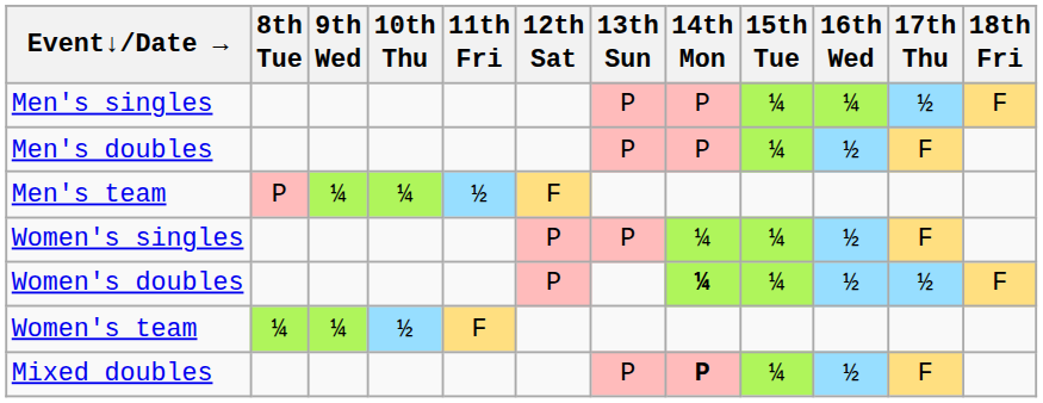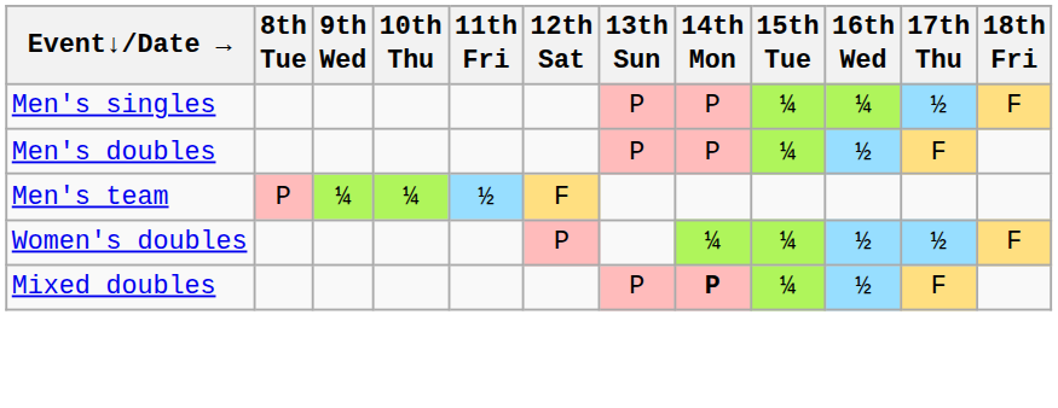 <table class="wikitable" style="margin:0.5em auto; font-size:90%; line-height:1.25em; text-align:center;">
 <tr>
 <th>Event↓/Date →</th>
 <th>8th<br>Tue</th>
 <th>9th<br>Wed</th>
 <th>10th<br>Thu</th>
 <th>11th<br>Fri</th>
 <th>12th<br>Sat</th>
 <th>13th<br>Sun</th>
 <th>14th<br>Mon</th>
 <th>15th<br>Tue</th>
 <th>16th<br>Wed</th>
 <th>17th<br>Thu</th>
 <th>18th<br>Fri</th>
 </tr>
 <tr>
 <td align="left"><a href='#'>Men's singles</a></td>
 <td></td>
 <td></td>
 <td></td>
 <td></td>
 <td></td>
 <td bgcolor="#FFBBBB">P</td>
 <td bgcolor="#FFBBBB">P</td>
 <td bgcolor="#AFF55B">¼</td>
 <td bgcolor="#AFF55B">¼</td>
 <td bgcolor="#97DEFF">½</td>
 <td bgcolor="#FFDF80">F</td>
 </tr>
 <tr>
 <td align="left"><a href='#'>Men's doubles</a></td>
 <td></td>
 <td></td>
 <td></td>
 <td></td>
 <td></td>
 <td bgcolor="#FFBBBB">P</td>
 <td bgcolor="#FFBBBB">P</td>
 <td bgcolor="#AFF55B">¼</td>
 <td bgcolor="#97DEFF">½</td>
 <td bgcolor="#FFDF80">F</td>
 <td></td>
 </tr>
 <tr>
 <td align="left"><a href='#'>Men's team</a></td>
 <td bgcolor="#FFBBBB">P</td>
 <td bgcolor="#AFF55B">¼</td>
 <td bgcolor="#AFF55B">¼</td>
 <td bgcolor="#97DEFF">½</td>
 <td bgcolor="#FFDF80">F</td>
 <td></td>
 <td></td>
 <td></td>
 <td></td>
 <td></td>
 </tr>
 <tr>
-<td align="left"><a href='#'>Women's singles</a></td>
-<td></td>
-<td></td>
-<td></td>
-<td></td>
-<td bgcolor="#FFBBBB">P</td>
-<td bgcolor="#FFBBBB">P</td>
-<td bgcolor="#AFF55B">¼</td>
-<td bgcolor="#AFF55B">¼</td>
-<td bgcolor="#97DEFF">½</td>
-<td bgcolor="#FFDF80">F</td>
-<td></td>
-</tr>
-<tr>
 <td align="left"><a href='#'>Women's doubles</a></td>
 <td></td>
 <td></td>
 <td></td>
 <td></td>
 <td bgcolor="#FFBBBB">P</td>
 <td></td>
-<td bgcolor="#AFF55B"><strong>¼</strong></td>
+<td bgcolor="#AFF55B">¼</td>
 <td bgcolor="#AFF55B">¼</td>
 <td bgcolor="#97DEFF">½</td>
 <td bgcolor="#97DEFF">½</td>
 <td bgcolor="#FFDF80">F</td>
-</tr>
-<tr>
-<td align="left"><a href='#'>Women's team</a></td>
-<td bgcolor="#AFF55B">¼</td>
-<td bgcolor="#AFF55B">¼</td>
-<td bgcolor="#97DEFF">½</td>
-<td bgcolor="#FFDF80">F</td>
-<td></td>
-<td></td>
-<td></td>
-<td></td>
-<td></td>
-<td></td>
-<td></td>
 </tr>
 <tr>
 <td align="left"><a href='#'>Mixed doubles</a></td>
 <td></td>
 <td></td>
 <td></td>
 <td></td>
 <td></td>
 <td bgcolor="#FFBBBB">P</td>
 <td bgcolor="#FFBBBB"><strong>P</strong></td>
 <td bgcolor="#AFF55B">¼</td>
 <td bgcolor="#97DEFF">½</td>
 <td bgcolor="#FFDF80">F</td>
 <td></td>
 </tr>
 </table>
